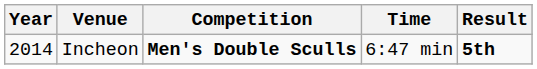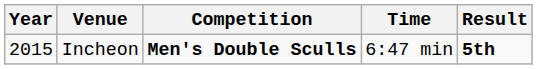 <table class="wikitable">
 <tr>
 <th>Year</th>
 <th>Venue</th>
 <th>Competition</th>
 <th>Time</th>
 <th>Result</th>
 </tr>
 <tr>
-<td>2014</td>
+<td>2015</td>
 <td>Incheon</td>
 <td><strong>Men's Double Sculls</strong></td>
 <td>6:47 min</td>
 <td><strong>5th</strong></td>
 </tr>
 </table>
